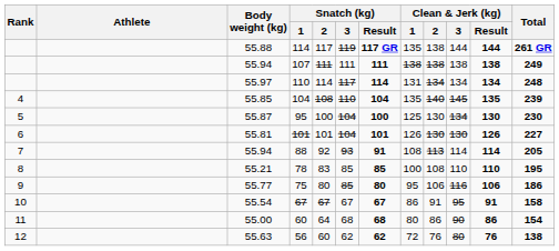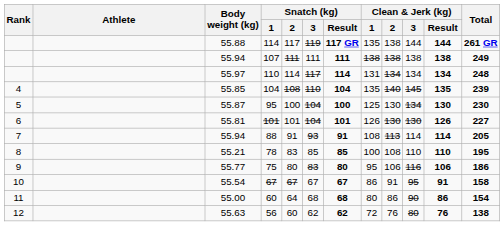 <table class = "wikitable sortable" style="text-align:center;">
 <tr>
 <th rowspan=2>Rank</th>
 <th rowspan=2 width=275>Athlete</th>
 <th rowspan=2>Body<br>weight (kg)</th>
 <th colspan=4>Snatch (kg)</th>
 <th colspan=4>Clean & Jerk (kg)</th>
 <th rowspan=2>Total</th>
 </tr>
 <tr>
 <th class="unsortable">1</th>
 <th class="unsortable">2</th>
 <th class="unsortable">3</th>
 <th width=55>Result</th>
 <th class="unsortable">1</th>
 <th class="unsortable">2</th>
 <th class="unsortable">3</th>
 <th width=55>Result</th>
 </tr>
 <tr>
 <td></td>
 <td align=left></td>
 <td>55.88</td>
 <td>114</td>
 <td>117</td>
 <td><s>119</s></td>
 <td><strong>117</strong> <strong><a href='#'>GR</a></strong></td>
 <td>135</td>
 <td>138</td>
 <td>144</td>
 <td><strong>144</strong></td>
 <td><strong>261</strong> <strong><a href='#'>GR</a></strong></td>
 </tr>
 <tr>
 <td></td>
 <td align=left></td>
 <td>55.94</td>
 <td>107</td>
 <td><s>111</s></td>
 <td>111</td>
 <td><strong>111</strong></td>
 <td><s>138</s></td>
 <td><s>138</s></td>
 <td>138</td>
 <td><strong>138</strong></td>
 <td><strong>249</strong></td>
 </tr>
 <tr>
 <td></td>
 <td align=left></td>
 <td>55.97</td>
 <td>110</td>
 <td>114</td>
 <td><s>117</s></td>
 <td><strong>114</strong></td>
 <td>131</td>
 <td><s>134</s></td>
 <td>134</td>
 <td><strong>134</strong></td>
 <td><strong>248</strong></td>
 </tr>
 <tr>
 <td>4</td>
 <td align=left></td>
 <td>55.85</td>
 <td>104</td>
 <td><s>108</s></td>
 <td><s>110</s></td>
 <td><strong>104</strong></td>
 <td>135</td>
 <td><s>140</s></td>
 <td><s>145</s></td>
 <td><strong>135</strong></td>
 <td><strong>239</strong></td>
 </tr>
 <tr>
 <td>5</td>
 <td align=left></td>
 <td>55.87</td>
 <td>95</td>
 <td>100</td>
 <td><s>104</s></td>
 <td><strong>100</strong></td>
 <td>125</td>
 <td>130</td>
 <td><s>134</s></td>
 <td><strong>130</strong></td>
 <td><strong>230</strong></td>
 </tr>
 <tr>
 <td>6</td>
 <td align=left></td>
 <td>55.81</td>
 <td><s>101</s></td>
 <td>101</td>
 <td><s>104</s></td>
 <td><strong>101</strong></td>
 <td>126</td>
 <td><s>130</s></td>
 <td><s>130</s></td>
 <td><strong>126</strong></td>
 <td><strong>227</strong></td>
 </tr>
 <tr>
 <td>7</td>
 <td align=left></td>
 <td>55.94</td>
 <td>88</td>
-<td>92</td>
+<td>91</td>
 <td><s>93</s></td>
 <td><strong>91</strong></td>
 <td>108</td>
 <td><s>113</s></td>
 <td>114</td>
 <td><strong>114</strong></td>
 <td><strong>205</strong></td>
 </tr>
 <tr>
 <td>8</td>
 <td align=left></td>
 <td>55.21</td>
 <td>78</td>
 <td>83</td>
 <td>85</td>
 <td><strong>85</strong></td>
 <td>100</td>
 <td>108</td>
 <td>110</td>
 <td><strong>110</strong></td>
 <td><strong>195</strong></td>
 </tr>
 <tr>
 <td>9</td>
 <td align=left></td>
 <td>55.77</td>
 <td>75</td>
 <td>80</td>
-<td><s>85</s></td>
+<td><s>83</s></td>
 <td><strong>80</strong></td>
 <td>95</td>
 <td>106</td>
 <td><s>116</s></td>
 <td><strong>106</strong></td>
 <td><strong>186</strong></td>
 </tr>
 <tr>
 <td>10</td>
 <td align=left></td>
 <td>55.54</td>
 <td><s>67</s></td>
 <td><s>67</s></td>
 <td>67</td>
 <td><strong>67</strong></td>
 <td>86</td>
 <td>91</td>
 <td><s>95</s></td>
 <td><strong>91</strong></td>
 <td><strong>158</strong></td>
 </tr>
 <tr>
 <td>11</td>
 <td align=left></td>
 <td>55.00</td>
 <td>60</td>
 <td>64</td>
 <td>68</td>
 <td><strong>68</strong></td>
 <td>80</td>
 <td>86</td>
 <td><s>90</s></td>
 <td><strong>86</strong></td>
 <td><strong>154</strong></td>
 </tr>
 <tr>
 <td>12</td>
 <td align=left></td>
 <td>55.63</td>
 <td>56</td>
 <td>60</td>
 <td>62</td>
 <td><strong>62</strong></td>
 <td>72</td>
 <td>76</td>
 <td><s>80</s></td>
 <td><strong>76</strong></td>
 <td><strong>138</strong></td>
 </tr>
 </table>
